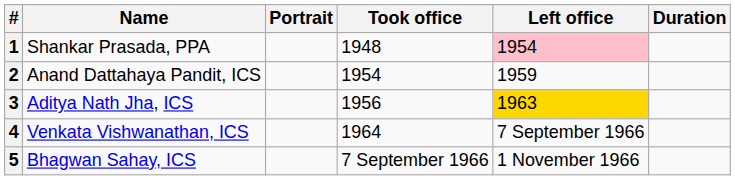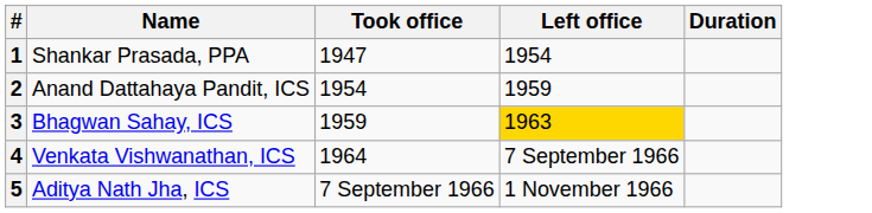 <table class="wikitable sortable">
 <tr>
 <th>#</th>
 <th>Name</th>
-<th>Portrait</th>
 <th>Took office</th>
 <th>Left office</th>
 <th>Duration</th>
 </tr>
 <tr>
 <th>1</th>
 <td>Shankar Prasada, PPA</td>
-<td></td>
-<td>1948</td>
-<td style="background: pink;">1954</td>
+<td>1947</td>
+<td>1954</td>
 <td></td>
 </tr>
 <tr>
 <th>2</th>
 <td>Anand Dattahaya Pandit, ICS</td>
-<td></td>
 <td>1954</td>
 <td>1959</td>
 <td></td>
 </tr>
 <tr>
 <th>3</th>
-<td><a href='#'>Aditya Nath Jha</a>, <a href='#'>ICS</a></td>
-<td></td>
-<td>1956</td>
+<td><a href='#'>Bhagwan Sahay, ICS</a></td>
+<td>1959</td>
 <td style="background: gold;">1963</td>
 <td></td>
 </tr>
 <tr>
 <th>4</th>
 <td><a href='#'>Venkata Vishwanathan, ICS</a></td>
-<td></td>
 <td>1964</td>
 <td>7 September 1966</td>
 <td></td>
 </tr>
 <tr>
 <th>5</th>
-<td><a href='#'>Bhagwan Sahay, ICS</a></td>
-<td></td>
+<td><a href='#'>Aditya Nath Jha</a>, <a href='#'>ICS</a></td>
 <td>7 September 1966</td>
 <td>1 November 1966</td>
 <td></td>
 </tr>
 </table>
